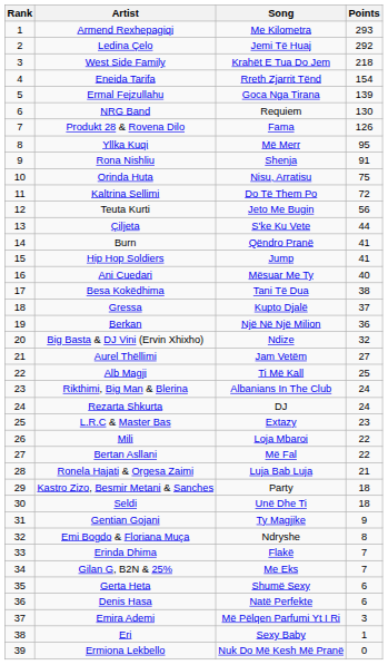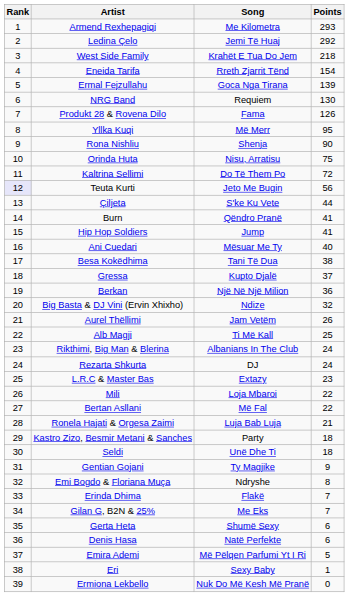 <table class="wikitable" style="font-size:95%;">
 <tr>
 <th>Rank</th>
 <th>Artist</th>
 <th>Song</th>
 <th>Points</th>
 </tr>
 <tr align="center">
 <td>1</td>
 <td><a href='#'>Armend Rexhepagiqi</a></td>
 <td><a href='#'>Me Kilometra</a></td>
 <td>293</td>
 </tr>
 <tr align="center">
 <td>2</td>
 <td><a href='#'>Ledina Çelo</a></td>
 <td><a href='#'>Jemi Të Huaj</a></td>
 <td>292</td>
 </tr>
 <tr align="center">
 <td>3</td>
 <td><a href='#'>West Side Family</a></td>
 <td><a href='#'>Krahët E Tua Do Jem</a></td>
 <td>218</td>
 </tr>
 <tr align="center">
 <td>4</td>
 <td><a href='#'>Eneida Tarifa</a></td>
 <td><a href='#'>Rreth Zjarrit Tënd</a></td>
 <td>154</td>
 </tr>
 <tr align="center">
 <td>5</td>
 <td><a href='#'>Ermal Fejzullahu</a></td>
 <td><a href='#'>Goca Nga Tirana</a></td>
 <td>139</td>
 </tr>
 <tr align="center">
 <td>6</td>
 <td><a href='#'>NRG Band</a></td>
 <td>Requiem</td>
 <td>130</td>
 </tr>
 <tr align="center">
 <td>7</td>
 <td><a href='#'>Produkt 28</a> & <a href='#'>Rovena Dilo</a></td>
 <td><a href='#'>Fama</a></td>
 <td>126</td>
 </tr>
 <tr align="center">
 <td>8</td>
 <td><a href='#'>Yllka Kuqi</a></td>
 <td><a href='#'>Më Merr</a></td>
 <td>95</td>
 </tr>
 <tr align="center">
 <td>9</td>
 <td><a href='#'>Rona Nishliu</a></td>
 <td><a href='#'>Shenja</a></td>
-<td>91</td>
+<td>90</td>
 </tr>
 <tr align="center">
 <td>10</td>
 <td><a href='#'>Orinda Huta</a></td>
 <td><a href='#'>Nisu, Arratisu</a></td>
 <td>75</td>
 </tr>
 <tr align="center">
 <td>11</td>
 <td><a href='#'>Kaltrina Sellimi</a></td>
 <td><a href='#'>Do Të Them Po</a></td>
 <td>72</td>
 </tr>
 <tr align="center">
-<td>12</td>
+<td style="background: lavender;">12</td>
 <td>Teuta Kurti</td>
 <td><a href='#'>Jeto Me Bugin</a></td>
 <td>56</td>
 </tr>
 <tr align="center">
 <td>13</td>
 <td><a href='#'>Çiljeta</a></td>
 <td><a href='#'>S'ke Ku Vete</a></td>
 <td>44</td>
 </tr>
 <tr align="center">
 <td>14</td>
 <td>Burn</td>
 <td><a href='#'>Qëndro Pranë</a></td>
 <td>41</td>
 </tr>
 <tr align="center">
 <td>15</td>
 <td><a href='#'>Hip Hop Soldiers</a></td>
 <td><a href='#'>Jump</a></td>
 <td>41</td>
 </tr>
 <tr align="center">
 <td>16</td>
 <td><a href='#'>Ani Cuedari</a></td>
 <td><a href='#'>Mësuar Me Ty</a></td>
 <td>40</td>
 </tr>
 <tr align="center">
 <td>17</td>
 <td><a href='#'>Besa Kokëdhima</a></td>
 <td><a href='#'>Tani Të Dua</a></td>
 <td>38</td>
 </tr>
 <tr align="center">
 <td>18</td>
 <td><a href='#'>Gressa</a></td>
 <td><a href='#'>Kupto Djalë</a></td>
 <td>37</td>
 </tr>
 <tr align="center">
 <td>19</td>
 <td><a href='#'>Berkan</a></td>
 <td><a href='#'>Një Në Një Milion</a></td>
 <td>36</td>
 </tr>
 <tr align="center">
 <td>20</td>
 <td><a href='#'>Big Basta</a> & <a href='#'>DJ Vini</a> (Ervin Xhixho)</td>
 <td><a href='#'>Ndize</a></td>
 <td>32</td>
 </tr>
 <tr align="center">
 <td>21</td>
 <td><a href='#'>Aurel Thëllimi</a></td>
 <td><a href='#'>Jam Vetëm</a></td>
-<td>27</td>
+<td>26</td>
 </tr>
 <tr align="center">
 <td>22</td>
 <td><a href='#'>Alb Magji</a></td>
 <td><a href='#'>Ti Më Kall</a></td>
 <td>25</td>
 </tr>
 <tr align="center">
 <td>23</td>
 <td><a href='#'>Rikthimi</a>, <a href='#'>Big Man</a> & <a href='#'>Blerina</a></td>
 <td><a href='#'>Albanians In The Club</a></td>
 <td>24</td>
 </tr>
 <tr align="center">
 <td>24</td>
 <td><a href='#'>Rezarta Shkurta</a></td>
 <td>DJ</td>
 <td>24</td>
 </tr>
 <tr align="center">
 <td>25</td>
 <td><a href='#'>L.R.C</a> & <a href='#'>Master Bas</a></td>
 <td><a href='#'>Extazy</a></td>
 <td>23</td>
 </tr>
 <tr align="center">
 <td>26</td>
 <td><a href='#'>Mili</a></td>
 <td><a href='#'>Loja Mbaroi</a></td>
 <td>22</td>
 </tr>
 <tr align="center">
 <td>27</td>
 <td><a href='#'>Bertan Asllani</a></td>
 <td><a href='#'>Më Fal</a></td>
 <td>22</td>
 </tr>
 <tr align="center">
 <td>28</td>
 <td><a href='#'>Ronela Hajati</a> & <a href='#'>Orgesa Zaimi</a></td>
 <td><a href='#'>Luja Bab Luja</a></td>
 <td>21</td>
 </tr>
 <tr align="center">
 <td>29</td>
 <td><a href='#'>Kastro Zizo</a>, <a href='#'>Besmir Metani</a> & <a href='#'>Sanches</a></td>
 <td>Party</td>
 <td>18</td>
 </tr>
 <tr align="center">
 <td>30</td>
 <td><a href='#'>Seldi</a></td>
 <td><a href='#'>Unë Dhe Ti</a></td>
 <td>18</td>
 </tr>
 <tr align="center">
 <td>31</td>
 <td><a href='#'>Gentian Gojani</a></td>
 <td><a href='#'>Ty Magjike</a></td>
 <td>9</td>
 </tr>
 <tr align="center">
 <td>32</td>
 <td><a href='#'>Emi Bogdo</a> & <a href='#'>Floriana Muça</a></td>
 <td>Ndryshe</td>
 <td>8</td>
 </tr>
 <tr align="center">
 <td>33</td>
 <td><a href='#'>Erinda Dhima</a></td>
 <td><a href='#'>Flakë</a></td>
 <td>7</td>
 </tr>
 <tr align="center">
 <td>34</td>
 <td><a href='#'>Gilan G</a>, B2N & <a href='#'>25%</a></td>
 <td><a href='#'>Me Eks</a></td>
 <td>7</td>
 </tr>
 <tr align="center">
 <td>35</td>
 <td><a href='#'>Gerta Heta</a></td>
 <td><a href='#'>Shumë Sexy</a></td>
 <td>6</td>
 </tr>
 <tr align="center">
 <td>36</td>
 <td><a href='#'>Denis Hasa</a></td>
 <td><a href='#'>Natë Perfekte</a></td>
 <td>6</td>
 </tr>
 <tr align="center">
 <td>37</td>
 <td><a href='#'>Emira Ademi</a></td>
 <td><a href='#'>Më Pëlqen Parfumi Yt I Ri</a></td>
-<td>3</td>
+<td>5</td>
 </tr>
 <tr align="center">
 <td>38</td>
 <td><a href='#'>Eri</a></td>
 <td><a href='#'>Sexy Baby</a></td>
 <td>1</td>
 </tr>
 <tr align="center">
 <td>39</td>
 <td><a href='#'>Ermiona Lekbello</a></td>
 <td><a href='#'>Nuk Do Më Kesh Më Pranë</a></td>
 <td>0</td>
 </tr>
 </table>
